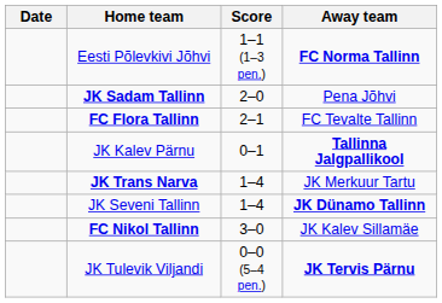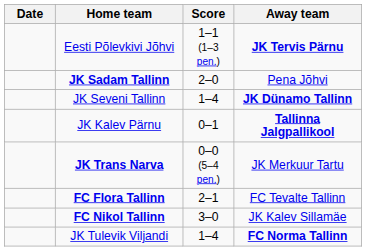 <table class="wikitable" style="text-align:center;">
 <tr>
 <th width=60px>Date</th>
 <th width=160px>Home team</th>
 <th width=60px>Score</th>
 <th width=160px>Away team</th>
 </tr>
 <tr>
 <td></td>
 <td><a href='#'>Eesti Põlevkivi Jõhvi</a></td>
 <td>1–1<br><small>(1–3 <a href='#'>pen.</a>)</small></td>
-<td><strong><a href='#'>FC Norma Tallinn</a></strong></td>
+<td><strong><a href='#'>JK Tervis Pärnu</a></strong></td>
 </tr>
 <tr>
 <td></td>
 <td><strong><a href='#'>JK Sadam Tallinn</a></strong></td>
 <td>2–0</td>
 <td><a href='#'>Pena Jõhvi</a></td>
 </tr>
 <tr>
 <td></td>
-<td><strong><a href='#'>FC Flora Tallinn</a></strong></td>
-<td>2–1</td>
-<td><a href='#'>FC Tevalte Tallinn</a></td>
+<td><a href='#'>JK Seveni Tallinn</a></td>
+<td>1–4</td>
+<td><strong><a href='#'>JK Dünamo Tallinn</a></strong></td>
 </tr>
 <tr>
 <td></td>
 <td><a href='#'>JK Kalev Pärnu</a></td>
 <td>0–1</td>
 <td><strong><a href='#'>Tallinna Jalgpallikool</a></strong></td>
 </tr>
 <tr>
 <td></td>
 <td><strong><a href='#'>JK Trans Narva</a></strong></td>
-<td>1–4</td>
+<td>0–0<br><small>(5–4 <a href='#'>pen.</a>)</small></td>
 <td><a href='#'>JK Merkuur Tartu</a></td>
 </tr>
 <tr>
 <td></td>
-<td><a href='#'>JK Seveni Tallinn</a></td>
-<td>1–4</td>
-<td><strong><a href='#'>JK Dünamo Tallinn</a></strong></td>
+<td><strong><a href='#'>FC Flora Tallinn</a></strong></td>
+<td>2–1</td>
+<td><a href='#'>FC Tevalte Tallinn</a></td>
 </tr>
 <tr>
 <td></td>
 <td><strong><a href='#'>FC Nikol Tallinn</a></strong></td>
 <td>3–0</td>
 <td><a href='#'>JK Kalev Sillamäe</a></td>
 </tr>
 <tr>
 <td></td>
 <td><a href='#'>JK Tulevik Viljandi</a></td>
-<td>0–0<br><small>(5–4 <a href='#'>pen.</a>)</small></td>
-<td><strong><a href='#'>JK Tervis Pärnu</a></strong></td>
+<td>1–4</td>
+<td><strong><a href='#'>FC Norma Tallinn</a></strong></td>
 </tr>
 </table>
